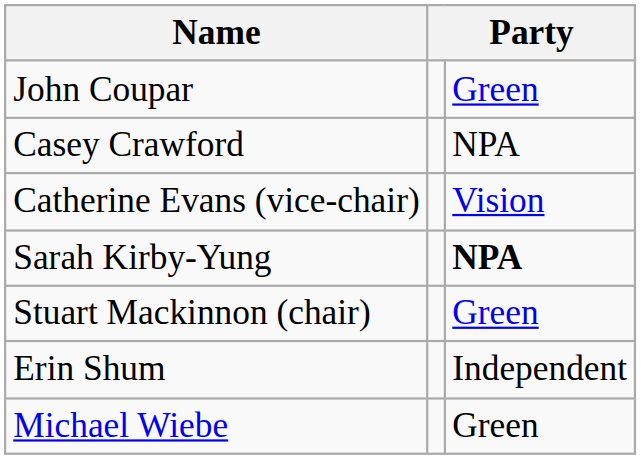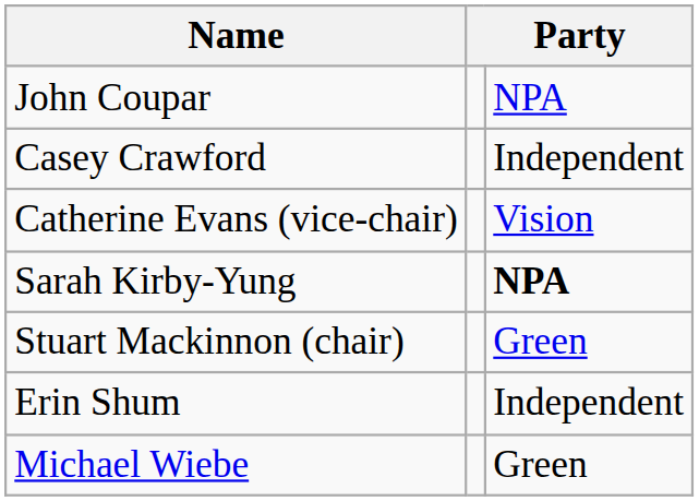 <table class="wikitable">
 <tr>
 <th>Name</th>
 <th colspan="2">Party</th>
 </tr>
 <tr>
 <td>John Coupar</td>
 <td></td>
-<td><a href='#'>Green</a></td>
+<td><a href='#'>NPA</a></td>
 </tr>
 <tr>
 <td>Casey Crawford</td>
 <td></td>
-<td>NPA</td>
+<td>Independent</td>
 </tr>
 <tr>
 <td>Catherine Evans (vice-chair)</td>
 <td></td>
 <td><a href='#'>Vision</a></td>
 </tr>
 <tr>
 <td>Sarah Kirby-Yung</td>
 <td></td>
 <td><strong>NPA</strong></td>
 </tr>
 <tr>
 <td>Stuart Mackinnon (chair)</td>
 <td></td>
 <td><a href='#'>Green</a></td>
 </tr>
 <tr>
 <td>Erin Shum</td>
 <td></td>
 <td>Independent</td>
 </tr>
 <tr>
 <td><a href='#'>Michael Wiebe</a></td>
 <td></td>
 <td>Green</td>
 </tr>
 </table>
